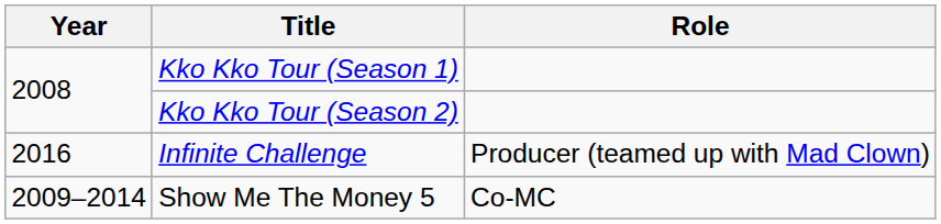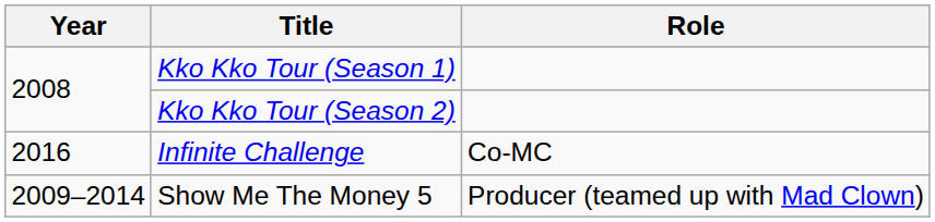 <table class="wikitable">
 <tr>
 <th>Year</th>
 <th>Title</th>
 <th>Role</th>
 </tr>
 <tr>
 <td rowspan=2>2008</td>
 <td><em><a href='#'>Kko Kko Tour (Season 1)</a></em></td>
 <td></td>
 </tr>
 <tr>
 <td><em><a href='#'>Kko Kko Tour (Season 2)</a></em></td>
 <td></td>
 </tr>
 <tr>
 <td>2016</td>
 <td><em><a href='#'>Infinite Challenge</a></em></td>
-<td>Producer (teamed up with <a href='#'>Mad Clown</a>)</td>
+<td>Co-MC</td>
 </tr>
 <tr>
 <td>2009–2014</td>
 <td>Show Me The Money 5</td>
-<td>Co-MC</td>
+<td>Producer (teamed up with <a href='#'>Mad Clown</a>)</td>
 </tr>
 </table>
